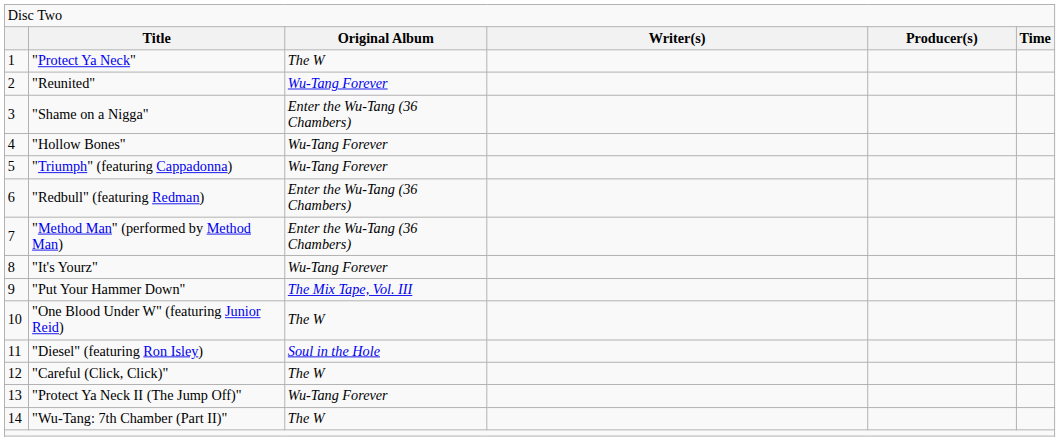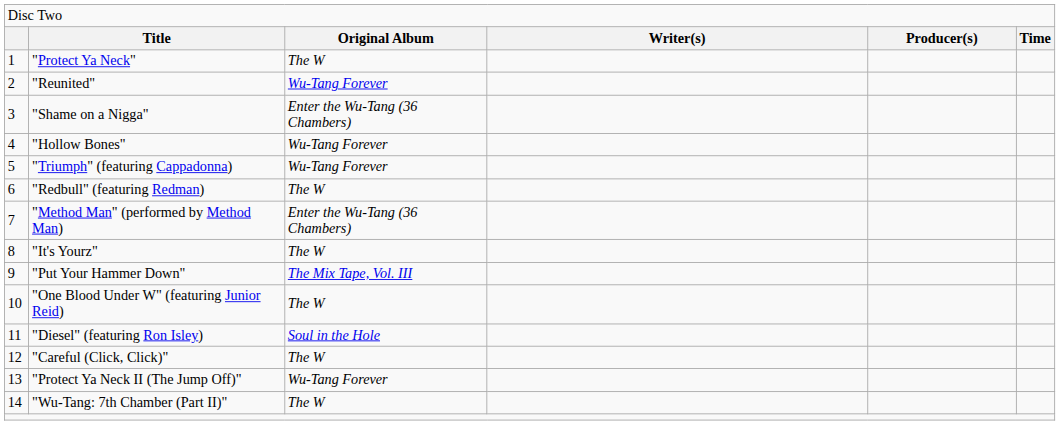 <table class="wikitable">
 <tr>
 <td colspan="6" style="text-align:left;">Disc Two</td>
 </tr>
 <tr>
 <th scope="col" style="width: 20px;"></th>
 <th scope="col" style="width: 280px;">Title</th>
 <th scope="col" style="width: 220px;">Original Album</th>
 <th scope="col" style="width: 420px;">Writer(s)</th>
 <th scope="col" style="width: 160px;">Producer(s)</th>
 <th scope="col" style="width: 30px;">Time</th>
 </tr>
 <tr>
 <td>1</td>
 <td scope="row">"<a href='#'>Protect Ya Neck</a>"</td>
 <td><em>The W</em></td>
 <td></td>
 <td></td>
 <td></td>
 </tr>
 <tr>
 <td>2</td>
 <td scope="row">"Reunited"</td>
 <td><em><a href='#'>Wu-Tang Forever</a></em></td>
 <td></td>
 <td></td>
 <td></td>
 </tr>
 <tr>
 <td>3</td>
 <td scope="row">"Shame on a Nigga"</td>
 <td><em>Enter the Wu-Tang (36 Chambers)</em></td>
 <td></td>
 <td></td>
 <td></td>
 </tr>
 <tr>
 <td>4</td>
 <td scope="row">"Hollow Bones"</td>
 <td><em>Wu-Tang Forever</em></td>
 <td></td>
 <td></td>
 <td></td>
 </tr>
 <tr>
 <td>5</td>
 <td scope="row">"<a href='#'>Triumph</a>" (featuring <a href='#'>Cappadonna</a>)</td>
 <td><em>Wu-Tang Forever</em></td>
 <td></td>
 <td></td>
 <td></td>
 </tr>
 <tr>
 <td>6</td>
 <td scope="row">"Redbull" (featuring <a href='#'>Redman</a>)</td>
-<td><em>Enter the Wu-Tang (36 Chambers)</em></td>
+<td><em>The W</em></td>
 <td></td>
 <td></td>
 <td></td>
 </tr>
 <tr>
 <td>7</td>
 <td scope="row">"<a href='#'>Method Man</a>" (performed by <a href='#'>Method Man</a>)</td>
 <td><em>Enter the Wu-Tang (36 Chambers)</em></td>
 <td></td>
 <td></td>
 <td></td>
 </tr>
 <tr>
 <td>8</td>
 <td scope="row">"It's Yourz"</td>
-<td><em>Wu-Tang Forever</em></td>
+<td><em>The W</em></td>
 <td></td>
 <td></td>
 <td></td>
 </tr>
 <tr>
 <td>9</td>
 <td scope="row">"Put Your Hammer Down"</td>
 <td><em><a href='#'>The Mix Tape, Vol. III</a></em></td>
 <td></td>
 <td></td>
 <td></td>
 </tr>
 <tr>
 <td>10</td>
 <td scope="row">"One Blood Under W" (featuring <a href='#'>Junior Reid</a>)</td>
 <td><em>The W</em></td>
 <td></td>
 <td></td>
 <td></td>
 </tr>
 <tr>
 <td>11</td>
 <td scope="row">"Diesel" (featuring <a href='#'>Ron Isley</a>)</td>
 <td><a href='#'><em>Soul in the Hole</em></a></td>
 <td></td>
 <td></td>
 <td></td>
 </tr>
 <tr>
 <td>12</td>
 <td scope="row">"Careful (Click, Click)"</td>
 <td><em>The W</em></td>
 <td></td>
 <td></td>
 <td></td>
 </tr>
 <tr>
 <td>13</td>
 <td scope="row">"Protect Ya Neck II (The Jump Off)"</td>
 <td><em>Wu-Tang Forever</em></td>
 <td></td>
 <td></td>
 <td></td>
 </tr>
 <tr>
 <td>14</td>
 <td scope="row">"Wu-Tang: 7th Chamber (Part II)"</td>
 <td><em>The W</em></td>
 <td></td>
 <td></td>
 <td></td>
 </tr>
 <tr>
 <td colspan="6" style="text-align:right;"></td>
 </tr>
 </table>
